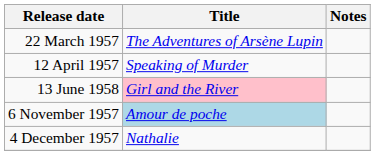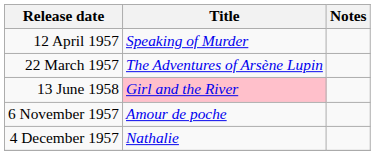 <table class="wikitable sortable">
 <tr>
 <th scope="col">Release date</th>
 <th>Title</th>
 <th>Notes</th>
 </tr>
 <tr>
-<td style="text-align:right;">22 March 1957</td>
-<td><em><a href='#'>The Adventures of Arsène Lupin</a></em></td>
+<td style="text-align:right;">12 April 1957</td>
+<td><em><a href='#'>Speaking of Murder</a></em></td>
 <td></td>
 </tr>
 <tr>
-<td style="text-align:right;">12 April 1957</td>
-<td><em><a href='#'>Speaking of Murder</a></em></td>
+<td style="text-align:right;">22 March 1957</td>
+<td><em><a href='#'>The Adventures of Arsène Lupin</a></em></td>
 <td></td>
 </tr>
 <tr>
 <td style="text-align:right;">13 June 1958</td>
 <td style="background: pink;"><em><a href='#'>Girl and the River</a></em></td>
 <td></td>
 </tr>
 <tr>
 <td style="text-align:right;">6 November 1957</td>
-<td style="background: lightblue;"><em><a href='#'>Amour de poche</a></em></td>
+<td><em><a href='#'>Amour de poche</a></em></td>
 <td></td>
 </tr>
 <tr>
 <td style="text-align:right;">4 December 1957</td>
 <td><em><a href='#'>Nathalie</a></em></td>
 <td></td>
 </tr>
 <tr>
 </tr>
 </table>
